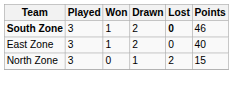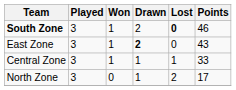 <table class="wikitable">
 <tr>
 <th>Team</th>
 <th>Played</th>
 <th>Won</th>
 <th>Drawn</th>
 <th>Lost</th>
 <th>Points</th>
 </tr>
 <tr>
 <td><strong>South Zone</strong></td>
 <td>3</td>
 <td>1</td>
 <td>2</td>
 <td><strong>0</strong></td>
 <td>46</td>
 </tr>
 <tr>
 <td>East Zone</td>
 <td>3</td>
 <td>1</td>
-<td>2</td>
+<td><strong>2</strong></td>
 <td>0</td>
-<td>40</td>
+<td>43</td>
+</tr>
+<tr>
+<td>Central Zone</td>
+<td>3</td>
+<td>1</td>
+<td>1</td>
+<td>1</td>
+<td>33</td>
 </tr>
 <tr>
 <td>North Zone</td>
 <td>3</td>
 <td>0</td>
 <td>1</td>
 <td>2</td>
-<td>15</td>
+<td>17</td>
 </tr>
 <tr>
 </tr>
 </table>
